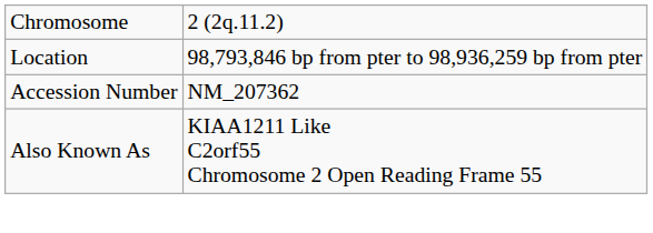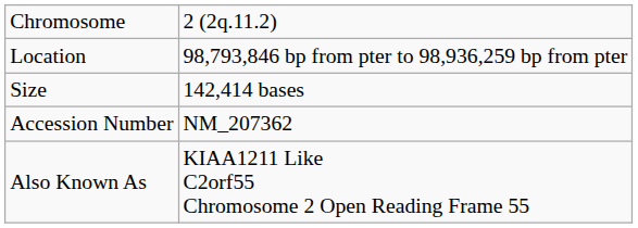 <table class="wikitable">
 <tr>
 <td>Chromosome</td>
 <td>2 (2q.11.2)</td>
 </tr>
 <tr>
 <td>Location</td>
 <td>98,793,846 bp from pter to 98,936,259 bp from pter</td>
 </tr>
 <tr>
+<td>Size</td>
+<td>142,414 bases</td>
+</tr>
+<tr>
 <td>Accession Number</td>
 <td>NM_207362</td>
 </tr>
 <tr>
 <td>Also Known As</td>
 <td>KIAA1211 Like<br>C2orf55<br>Chromosome 2 Open Reading Frame 55</td>
 </tr>
 </table>
